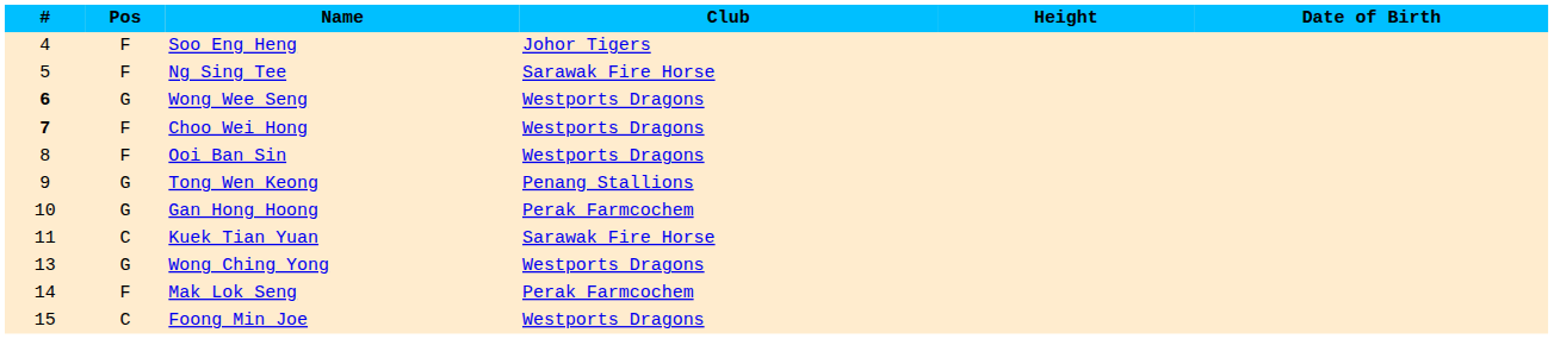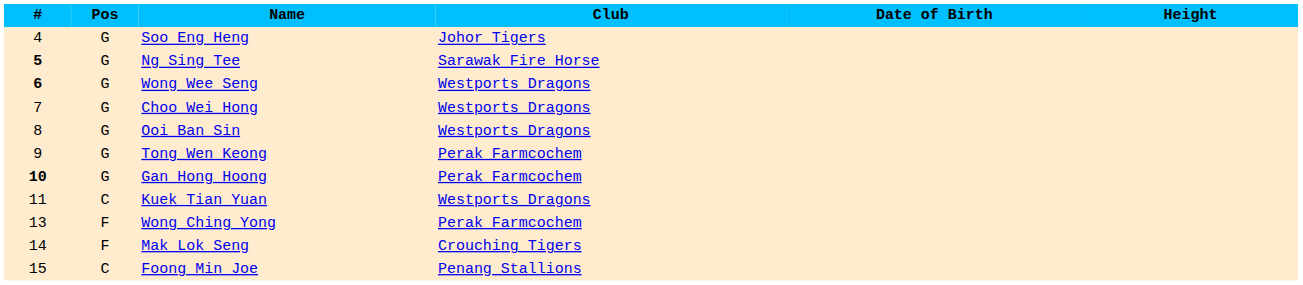 <table border=0 cellpadding=2 cellspacing=0  |- bgcolor=#FFECCE style="text-align:center; font-size:90%;" width=80%>
 <tr bgcolor=#00BFFF>
 <th width=5%>#</th>
 <th width=5%>Pos</th>
 <th width=22%>Name</th>
 <th width=26%>Club</th>
+<th width=22%>Date of Birth</th>
 <th width=16%>Height</th>
-<th width=22%>Date of Birth</th>
 </tr>
 <tr>
 <td>4</td>
-<td>F</td>
+<td>G</td>
 <td align=left><a href='#'>Soo Eng Heng</a></td>
 <td align=left> <a href='#'>Johor Tigers</a></td>
+<td align=left></td>
 <td></td>
-<td align=left></td>
 </tr>
 <tr>
-<td>5</td>
-<td>F</td>
+<td><strong>5</strong></td>
+<td>G</td>
 <td align=left><a href='#'>Ng Sing Tee</a></td>
 <td align=left> <a href='#'>Sarawak Fire Horse</a></td>
+<td align=left></td>
 <td></td>
-<td align=left></td>
 </tr>
 <tr>
 <td><strong>6</strong></td>
 <td>G</td>
 <td align=left><a href='#'>Wong Wee Seng</a></td>
 <td align=left> <a href='#'>Westports Dragons</a></td>
+<td align=left></td>
 <td></td>
-<td align=left></td>
 </tr>
 <tr>
-<td><strong>7</strong></td>
-<td>F</td>
+<td>7</td>
+<td>G</td>
 <td align=left><a href='#'>Choo Wei Hong</a></td>
 <td align=left> <a href='#'>Westports Dragons</a></td>
+<td align=left></td>
 <td></td>
-<td align=left></td>
 </tr>
 <tr>
 <td>8</td>
-<td>F</td>
+<td>G</td>
 <td align=left><a href='#'>Ooi Ban Sin</a></td>
 <td align=left> <a href='#'>Westports Dragons</a></td>
+<td align=left></td>
 <td></td>
-<td align=left></td>
 </tr>
 <tr>
 <td>9</td>
 <td>G</td>
 <td align=left><a href='#'>Tong Wen Keong</a></td>
-<td align=left> <a href='#'>Penang Stallions</a></td>
+<td align=left> <a href='#'>Perak Farmcochem</a></td>
+<td align=left></td>
 <td></td>
-<td align=left></td>
 </tr>
 <tr>
-<td>10</td>
+<td><strong>10</strong></td>
 <td>G</td>
 <td align=left><a href='#'>Gan Hong Hoong</a></td>
 <td align=left> <a href='#'>Perak Farmcochem</a></td>
+<td align=left></td>
 <td></td>
-<td align=left></td>
 </tr>
 <tr>
 <td>11</td>
 <td>C</td>
 <td align=left><a href='#'>Kuek Tian Yuan</a></td>
-<td align=left> <a href='#'>Sarawak Fire Horse</a></td>
+<td align=left> <a href='#'>Westports Dragons</a></td>
+<td align=left></td>
 <td></td>
-<td align=left></td>
 </tr>
 <tr>
 <td>13</td>
-<td>G</td>
+<td>F</td>
 <td align=left><a href='#'>Wong Ching Yong</a></td>
-<td align=left> <a href='#'>Westports Dragons</a></td>
+<td align=left> <a href='#'>Perak Farmcochem</a></td>
+<td align=left></td>
 <td></td>
-<td align=left></td>
 </tr>
 <tr>
 <td>14</td>
 <td>F</td>
 <td align=left><a href='#'>Mak Lok Seng</a></td>
-<td align=left> <a href='#'>Perak Farmcochem</a></td>
+<td align=left> <a href='#'>Crouching Tigers</a></td>
+<td align=left></td>
 <td></td>
-<td align=left></td>
 </tr>
 <tr>
 <td>15</td>
 <td>C</td>
 <td align=left><a href='#'>Foong Min Joe</a></td>
-<td align=left> <a href='#'>Westports Dragons</a></td>
+<td align=left> <a href='#'>Penang Stallions</a></td>
+<td align=left></td>
 <td></td>
-<td align=left></td>
 </tr>
 </table>
